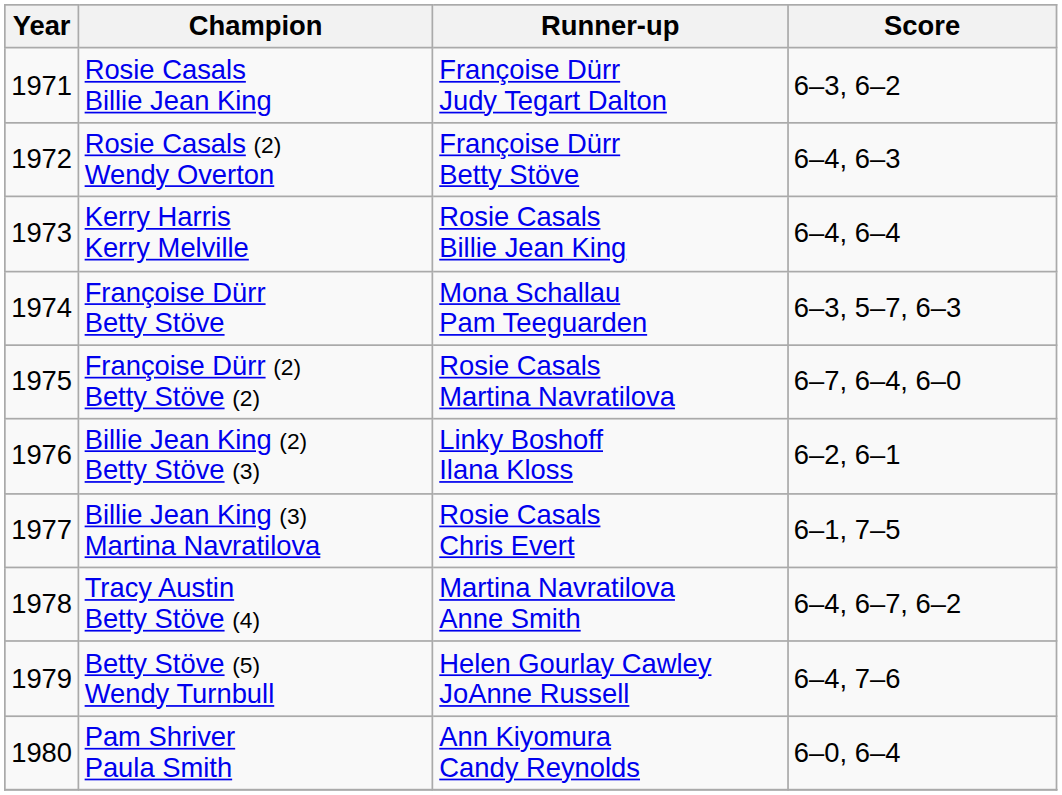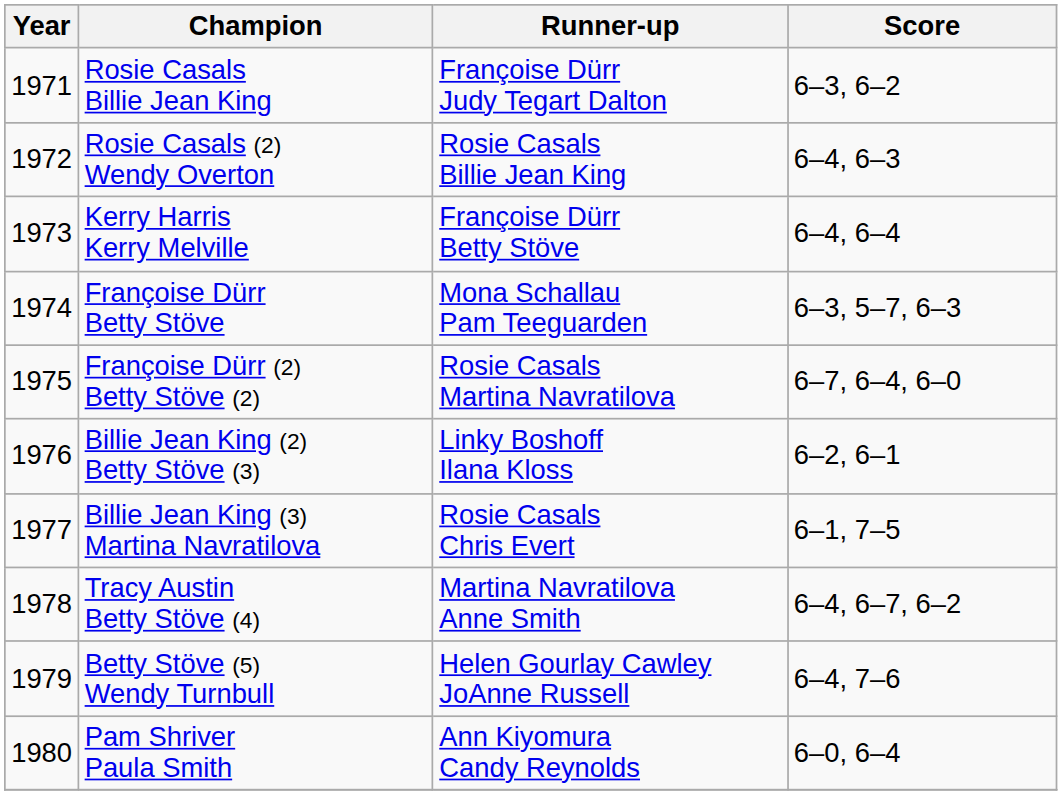 <table class="wikitable">
 <tr>
 <th>Year</th>
 <th width="200">Champion</th>
 <th width="200">Runner-up</th>
 <th width="150">Score</th>
 </tr>
 <tr>
 <td>1971</td>
 <td> <a href='#'>Rosie Casals</a> <br>  <a href='#'>Billie Jean King</a></td>
 <td> <a href='#'>Françoise Dürr</a> <br>  <a href='#'>Judy Tegart Dalton</a></td>
 <td>6–3, 6–2</td>
 </tr>
 <tr>
 <td>1972</td>
 <td> <a href='#'>Rosie Casals</a> <small>(2)</small> <br>  <a href='#'>Wendy Overton</a></td>
-<td> <a href='#'>Françoise Dürr</a> <br>  <a href='#'>Betty Stöve</a></td>
+<td> <a href='#'>Rosie Casals</a> <br>  <a href='#'>Billie Jean King</a></td>
 <td>6–4, 6–3</td>
 </tr>
 <tr>
 <td>1973</td>
 <td> <a href='#'>Kerry Harris</a> <br>  <a href='#'>Kerry Melville</a></td>
-<td> <a href='#'>Rosie Casals</a> <br>  <a href='#'>Billie Jean King</a></td>
+<td> <a href='#'>Françoise Dürr</a> <br>  <a href='#'>Betty Stöve</a></td>
 <td>6–4, 6–4</td>
 </tr>
 <tr>
 <td>1974</td>
 <td> <a href='#'>Françoise Dürr</a> <br>  <a href='#'>Betty Stöve</a></td>
 <td> <a href='#'>Mona Schallau</a> <br>  <a href='#'>Pam Teeguarden</a></td>
 <td>6–3, 5–7, 6–3</td>
 </tr>
 <tr>
 <td>1975</td>
 <td> <a href='#'>Françoise Dürr</a> <small>(2)</small><br>  <a href='#'>Betty Stöve</a> <small>(2)</small></td>
 <td> <a href='#'>Rosie Casals</a> <br>  <a href='#'>Martina Navratilova</a></td>
 <td>6–7, 6–4, 6–0</td>
 </tr>
 <tr>
 <td>1976</td>
 <td> <a href='#'>Billie Jean King</a> <small>(2)</small><br>  <a href='#'>Betty Stöve</a> <small>(3)</small></td>
 <td> <a href='#'>Linky Boshoff</a> <br>  <a href='#'>Ilana Kloss</a></td>
 <td>6–2, 6–1</td>
 </tr>
 <tr>
 <td>1977</td>
 <td> <a href='#'>Billie Jean King</a> <small>(3)</small><br>  <a href='#'>Martina Navratilova</a></td>
 <td> <a href='#'>Rosie Casals</a> <br>  <a href='#'>Chris Evert</a></td>
 <td>6–1, 7–5</td>
 </tr>
 <tr>
 <td>1978</td>
 <td> <a href='#'>Tracy Austin</a> <br>  <a href='#'>Betty Stöve</a> <small>(4)</small></td>
 <td> <a href='#'>Martina Navratilova</a> <br>  <a href='#'>Anne Smith</a></td>
 <td>6–4, 6–7, 6–2</td>
 </tr>
 <tr>
 <td>1979</td>
 <td> <a href='#'>Betty Stöve</a> <small>(5)</small><br>  <a href='#'>Wendy Turnbull</a></td>
 <td> <a href='#'>Helen Gourlay Cawley</a> <br>  <a href='#'>JoAnne Russell</a></td>
 <td>6–4, 7–6</td>
 </tr>
 <tr>
 <td>1980</td>
 <td> <a href='#'>Pam Shriver</a> <br>  <a href='#'>Paula Smith</a></td>
 <td> <a href='#'>Ann Kiyomura</a> <br>  <a href='#'>Candy Reynolds</a></td>
 <td>6–0, 6–4</td>
 </tr>
 <tr>
 </tr>
 </table>
